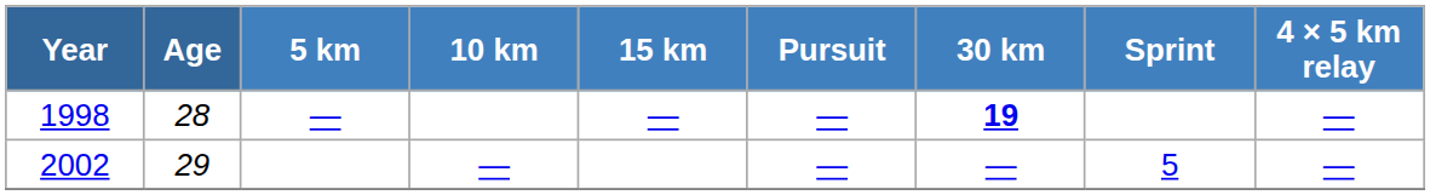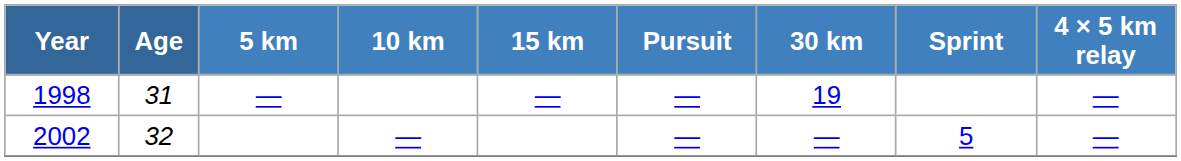 <table class="wikitable" style="font-size:95%; text-align:center; border:grey solid 1px; border-collapse:collapse; background:#ffffff;">
 <tr>
 <th style="background-color:#369; color:white; width:60px;"> Year </th>
 <th style="background-color:#369; color:white; width:40px;"> Age </th>
 <th style="background-color:#4180be; color:white; width:75px;"> 5 km </th>
 <th style="background-color:#4180be; color:white; width:75px;"> 10 km </th>
 <th style="background-color:#4180be; color:white; width:75px;"> 15 km </th>
 <th style="background-color:#4180be; color:white; width:75px;"> Pursuit </th>
 <th style="background-color:#4180be; color:white; width:75px;"> 30 km </th>
 <th style="background-color:#4180be; color:white; width:75px;"> Sprint </th>
 <th style="background-color:#4180be; color:white; width:75px;"> 4 × 5 km <br> relay </th>
 </tr>
 <tr>
 <td><a href='#'>1998</a></td>
-<td><em>28</em></td>
+<td><em>31</em></td>
 <td><a href='#'>—</a></td>
 <td></td>
 <td><a href='#'>—</a></td>
 <td><a href='#'>—</a></td>
-<td><strong><a href='#'>19</a></strong></td>
+<td><a href='#'>19</a></td>
 <td></td>
 <td><a href='#'>—</a></td>
 </tr>
 <tr>
 <td><a href='#'>2002</a></td>
-<td><em>29</em></td>
+<td><em>32</em></td>
 <td></td>
 <td><a href='#'>—</a></td>
 <td><a href='#'></a></td>
 <td><a href='#'>—</a></td>
 <td><a href='#'>—</a></td>
 <td><a href='#'>5</a></td>
 <td><a href='#'>—</a></td>
 </tr>
 <tr>
 </tr>
 </table>
